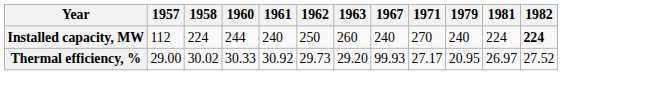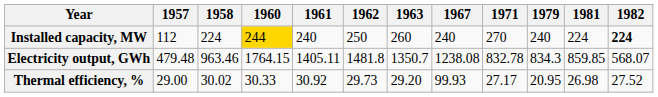 <table class="wikitable">
 <tr>
 <th>Year</th>
 <th>1957</th>
 <th>1958</th>
 <th>1960</th>
 <th>1961</th>
 <th>1962</th>
 <th>1963</th>
 <th>1967</th>
 <th>1971</th>
 <th>1979</th>
 <th>1981</th>
 <th>1982</th>
 </tr>
 <tr>
 <th>Installed capacity, MW</th>
 <td>112</td>
 <td>224</td>
-<td>244</td>
+<td style="background: gold;">244</td>
 <td>240</td>
 <td>250</td>
 <td>260</td>
 <td>240</td>
 <td>270</td>
 <td>240</td>
 <td>224</td>
 <td><strong>224</strong></td>
+</tr>
+<tr>
+<th>Electricity output, GWh</th>
+<td>479.48</td>
+<td>963.46</td>
+<td>1764.15</td>
+<td>1405.11</td>
+<td>1481.8</td>
+<td>1350.7</td>
+<td>1238.08</td>
+<td>832.78</td>
+<td>834.3</td>
+<td>859.85</td>
+<td>568.07</td>
 </tr>
 <tr>
 <th>Thermal efficiency, %</th>
 <td>29.00</td>
 <td>30.02</td>
 <td>30.33</td>
 <td>30.92</td>
 <td>29.73</td>
 <td>29.20</td>
 <td>99.93</td>
 <td>27.17</td>
 <td>20.95</td>
-<td>26.97</td>
+<td>26.98</td>
 <td>27.52</td>
 </tr>
 </table>
